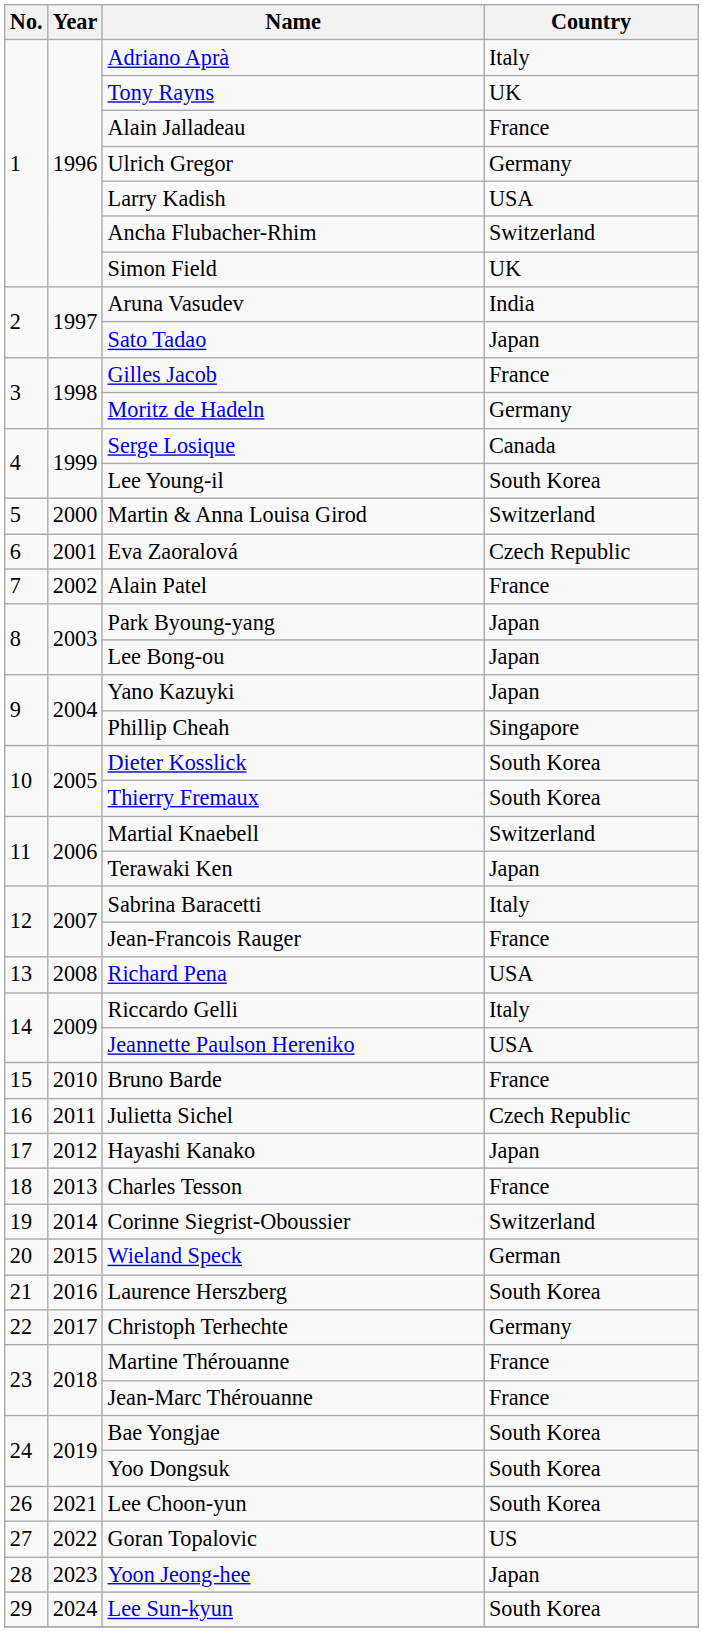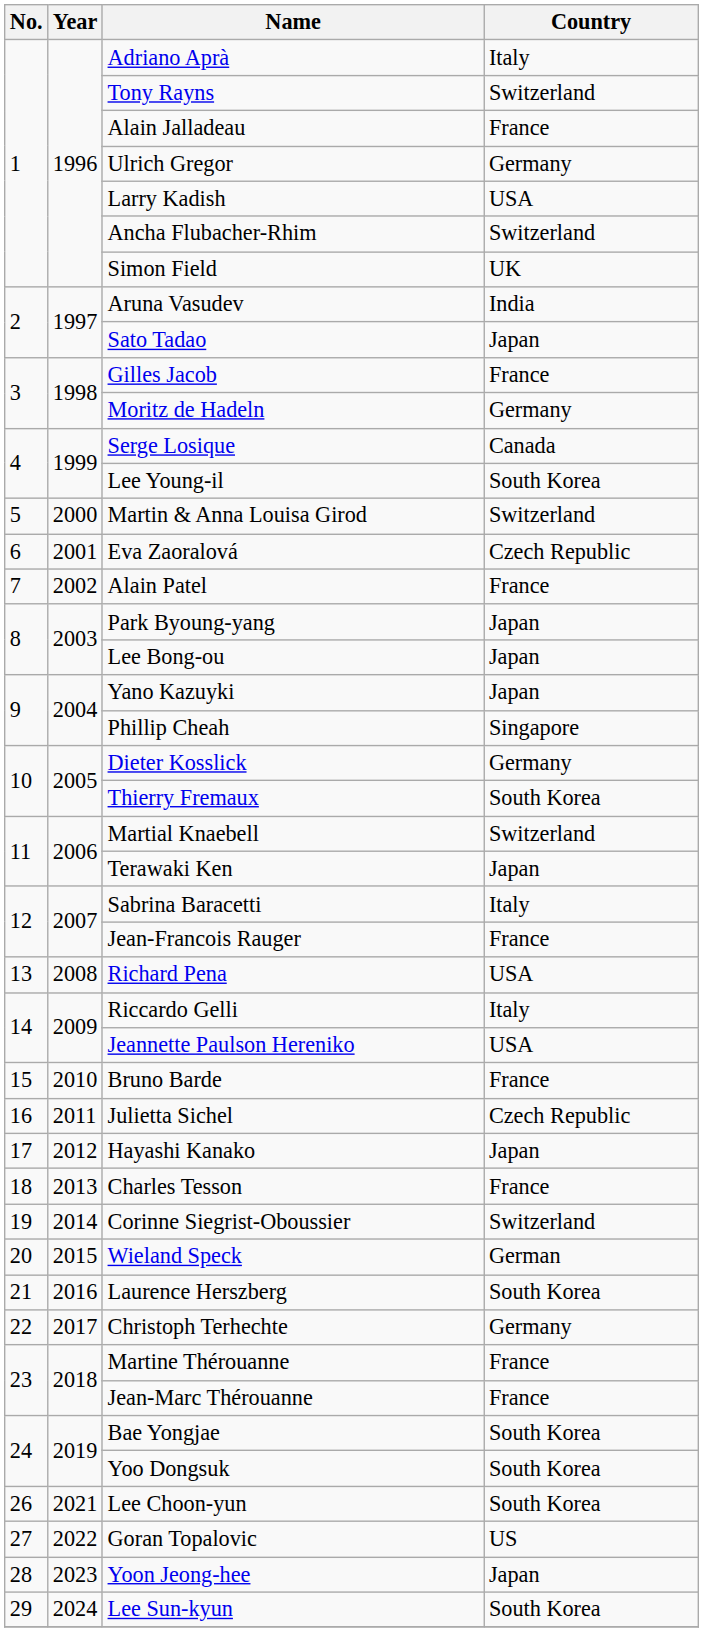 <table class=wikitable style="width:500px">
 <tr>
 <th width=10>No.</th>
 <th width=10>Year</th>
 <th>Name</th>
 <th>Country</th>
 </tr>
 <tr>
 <td rowspan=7>1</td>
 <td rowspan=7>1996</td>
 <td><a href='#'>Adriano Aprà</a></td>
 <td>Italy</td>
 </tr>
 <tr>
 <td><a href='#'>Tony Rayns</a></td>
-<td>UK</td>
+<td>Switzerland</td>
 </tr>
 <tr>
 <td>Alain Jalladeau</td>
 <td>France</td>
 </tr>
 <tr>
 <td>Ulrich Gregor</td>
 <td>Germany</td>
 </tr>
 <tr>
 <td>Larry Kadish</td>
 <td>USA</td>
 </tr>
 <tr>
 <td>Ancha Flubacher-Rhim</td>
 <td>Switzerland</td>
 </tr>
 <tr>
 <td>Simon Field</td>
 <td>UK</td>
 </tr>
 <tr>
 <td rowspan=2>2</td>
 <td rowspan=2>1997</td>
 <td>Aruna Vasudev</td>
 <td>India</td>
 </tr>
 <tr>
 <td><a href='#'>Sato Tadao</a></td>
 <td>Japan</td>
 </tr>
 <tr>
 <td rowspan=2>3</td>
 <td rowspan=2>1998</td>
 <td><a href='#'>Gilles Jacob</a></td>
 <td>France</td>
 </tr>
 <tr>
 <td><a href='#'>Moritz de Hadeln</a></td>
 <td>Germany</td>
 </tr>
 <tr>
 <td rowspan=2>4</td>
 <td rowspan=2>1999</td>
 <td><a href='#'>Serge Losique</a></td>
 <td>Canada</td>
 </tr>
 <tr>
 <td>Lee Young-il</td>
 <td>South Korea</td>
 </tr>
 <tr>
 <td>5</td>
 <td>2000</td>
 <td>Martin & Anna Louisa Girod</td>
 <td>Switzerland</td>
 </tr>
 <tr>
 <td>6</td>
 <td>2001</td>
 <td>Eva Zaoralová</td>
 <td>Czech Republic</td>
 </tr>
 <tr>
 <td>7</td>
 <td>2002</td>
 <td>Alain Patel</td>
 <td>France</td>
 </tr>
 <tr>
 <td rowspan=2>8</td>
 <td rowspan=2>2003</td>
 <td>Park Byoung-yang</td>
 <td>Japan</td>
 </tr>
 <tr>
 <td>Lee Bong-ou</td>
 <td>Japan</td>
 </tr>
 <tr>
 <td rowspan=2>9</td>
 <td rowspan=2>2004</td>
 <td>Yano Kazuyki</td>
 <td>Japan</td>
 </tr>
 <tr>
 <td>Phillip Cheah</td>
 <td>Singapore</td>
 </tr>
 <tr>
 <td rowspan=2>10</td>
 <td rowspan=2>2005</td>
 <td><a href='#'>Dieter Kosslick</a></td>
-<td>South Korea</td>
+<td>Germany</td>
 </tr>
 <tr>
 <td><a href='#'>Thierry Fremaux</a></td>
 <td>South Korea</td>
 </tr>
 <tr>
 <td rowspan=2>11</td>
 <td rowspan=2>2006</td>
 <td>Martial Knaebell</td>
 <td>Switzerland</td>
 </tr>
 <tr>
 <td>Terawaki Ken</td>
 <td>Japan</td>
 </tr>
 <tr>
 <td rowspan=2>12</td>
 <td rowspan=2>2007</td>
 <td>Sabrina Baracetti</td>
 <td>Italy</td>
 </tr>
 <tr>
 <td>Jean-Francois Rauger</td>
 <td>France</td>
 </tr>
 <tr>
 <td>13</td>
 <td>2008</td>
 <td><a href='#'>Richard Pena</a></td>
 <td>USA</td>
 </tr>
 <tr>
 <td rowspan=2>14</td>
 <td rowspan=2>2009</td>
 <td>Riccardo Gelli</td>
 <td>Italy</td>
 </tr>
 <tr>
 <td><a href='#'>Jeannette Paulson Hereniko</a></td>
 <td>USA</td>
 </tr>
 <tr>
 <td>15</td>
 <td>2010</td>
 <td>Bruno Barde</td>
 <td>France</td>
 </tr>
 <tr>
 <td>16</td>
 <td>2011</td>
 <td>Julietta Sichel</td>
 <td>Czech Republic</td>
 </tr>
 <tr>
 <td>17</td>
 <td>2012</td>
 <td>Hayashi Kanako</td>
 <td>Japan</td>
 </tr>
 <tr>
 <td>18</td>
 <td>2013</td>
 <td>Charles Tesson</td>
 <td>France</td>
 </tr>
 <tr>
 <td>19</td>
 <td>2014</td>
 <td>Corinne Siegrist-Oboussier</td>
 <td>Switzerland</td>
 </tr>
 <tr>
 <td>20</td>
 <td>2015</td>
 <td><a href='#'>Wieland Speck</a></td>
 <td>German</td>
 </tr>
 <tr>
 <td>21</td>
 <td>2016</td>
 <td>Laurence Herszberg</td>
 <td>South Korea</td>
 </tr>
 <tr>
 <td>22</td>
 <td>2017</td>
 <td>Christoph Terhechte</td>
 <td>Germany</td>
 </tr>
 <tr>
 <td rowspan=2>23</td>
 <td rowspan=2>2018</td>
 <td>Martine Thérouanne</td>
 <td>France</td>
 </tr>
 <tr>
 <td>Jean-Marc Thérouanne</td>
 <td>France</td>
 </tr>
 <tr>
 <td rowspan=2>24</td>
 <td rowspan=2>2019</td>
 <td>Bae Yongjae</td>
 <td>South Korea</td>
 </tr>
 <tr>
 <td>Yoo Dongsuk</td>
 <td>South Korea</td>
 </tr>
 <tr>
 <td>26</td>
 <td>2021</td>
 <td>Lee Choon-yun</td>
 <td>South Korea</td>
 </tr>
 <tr>
 <td>27</td>
 <td>2022</td>
 <td>Goran Topalovic</td>
 <td>US</td>
 </tr>
 <tr>
 <td>28</td>
 <td>2023</td>
 <td><a href='#'>Yoon Jeong-hee</a></td>
 <td>Japan</td>
 </tr>
 <tr>
 <td>29</td>
 <td>2024</td>
 <td><a href='#'>Lee Sun-kyun</a></td>
 <td>South Korea</td>
 </tr>
 <tr>
 </tr>
 </table>
